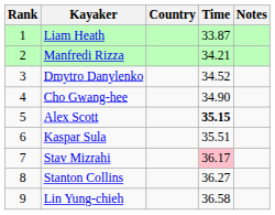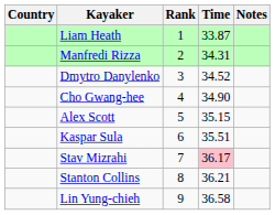 <table class="wikitable" style="text-align:center">
 <tr>
+<th>Country</th>
+<th>Kayaker</th>
 <th>Rank</th>
-<th>Kayaker</th>
-<th>Country</th>
 <th>Time</th>
 <th>Notes</th>
 </tr>
 <tr bgcolor=bbffbb>
+<td align="left"></td>
+<td align="left"><a href='#'>Liam Heath</a></td>
 <td>1</td>
-<td align="left"><a href='#'>Liam Heath</a></td>
-<td align="left"></td>
 <td>33.87</td>
 <td></td>
 </tr>
 <tr bgcolor=bbffbb>
+<td align="left"></td>
+<td align="left"><a href='#'>Manfredi Rizza</a></td>
 <td>2</td>
-<td align="left"><a href='#'>Manfredi Rizza</a></td>
-<td align="left"></td>
-<td>34.21</td>
+<td>34.31</td>
 <td></td>
 </tr>
 <tr>
+<td align="left"></td>
+<td align="left"><a href='#'>Dmytro Danylenko</a></td>
 <td>3</td>
-<td align="left"><a href='#'>Dmytro Danylenko</a></td>
-<td align="left"></td>
 <td>34.52</td>
 <td></td>
 </tr>
 <tr>
+<td align="left"></td>
+<td align="left"><a href='#'>Cho Gwang-hee</a></td>
 <td>4</td>
-<td align="left"><a href='#'>Cho Gwang-hee</a></td>
-<td align="left"></td>
 <td>34.90</td>
 <td></td>
 </tr>
 <tr>
+<td align="left"></td>
+<td align="left"><a href='#'>Alex Scott</a></td>
 <td>5</td>
-<td align="left"><a href='#'>Alex Scott</a></td>
-<td align="left"></td>
-<td><strong>35.15</strong></td>
+<td>35.15</td>
 <td></td>
 </tr>
 <tr>
+<td align="left"></td>
+<td align="left"><a href='#'>Kaspar Sula</a></td>
 <td>6</td>
-<td align="left"><a href='#'>Kaspar Sula</a></td>
-<td align="left"></td>
 <td>35.51</td>
 <td></td>
 </tr>
 <tr>
+<td align="left"></td>
+<td align="left"><a href='#'>Stav Mizrahi</a></td>
 <td>7</td>
-<td align="left"><a href='#'>Stav Mizrahi</a></td>
-<td align="left"></td>
 <td style="background: pink;">36.17</td>
 <td></td>
 </tr>
 <tr>
+<td align="left"></td>
+<td align="left"><a href='#'>Stanton Collins</a></td>
 <td>8</td>
-<td align="left"><a href='#'>Stanton Collins</a></td>
-<td align="left"></td>
-<td>36.27</td>
+<td>36.21</td>
 <td></td>
 </tr>
 <tr>
+<td align="left"></td>
+<td align="left"><a href='#'>Lin Yung-chieh</a></td>
 <td>9</td>
-<td align="left"><a href='#'>Lin Yung-chieh</a></td>
-<td align="left"></td>
 <td>36.58</td>
 <td></td>
 </tr>
 </table>
